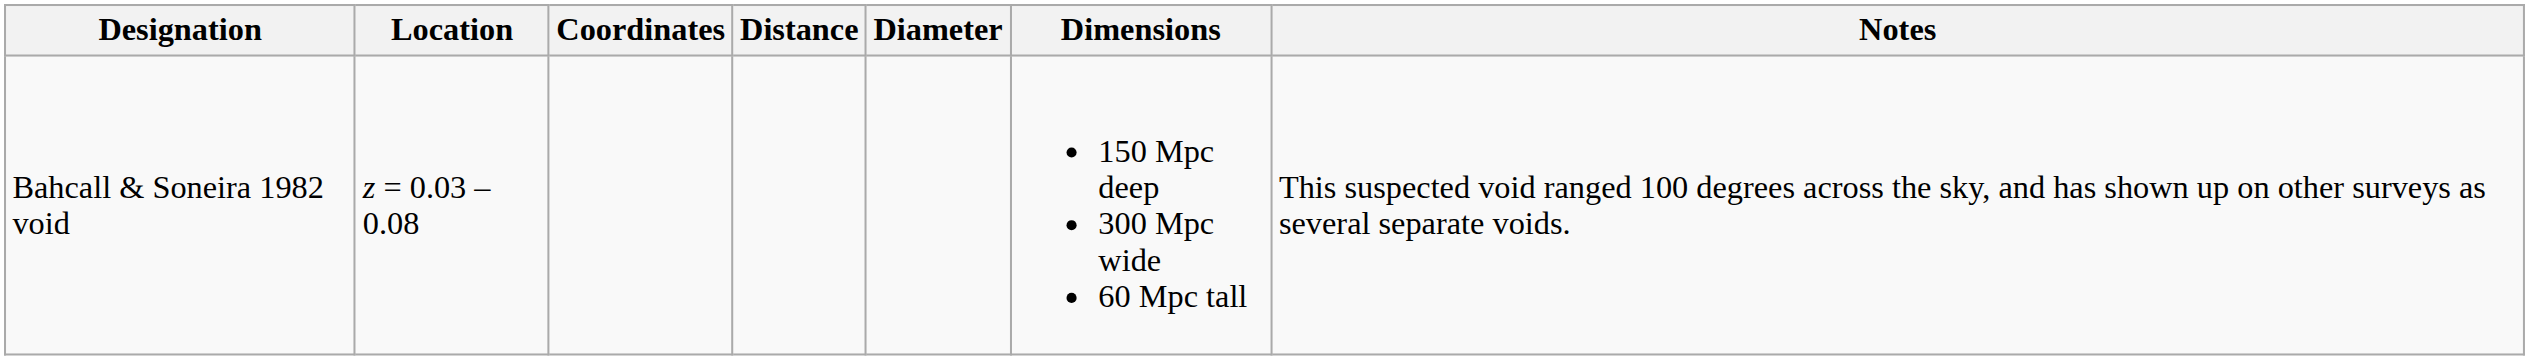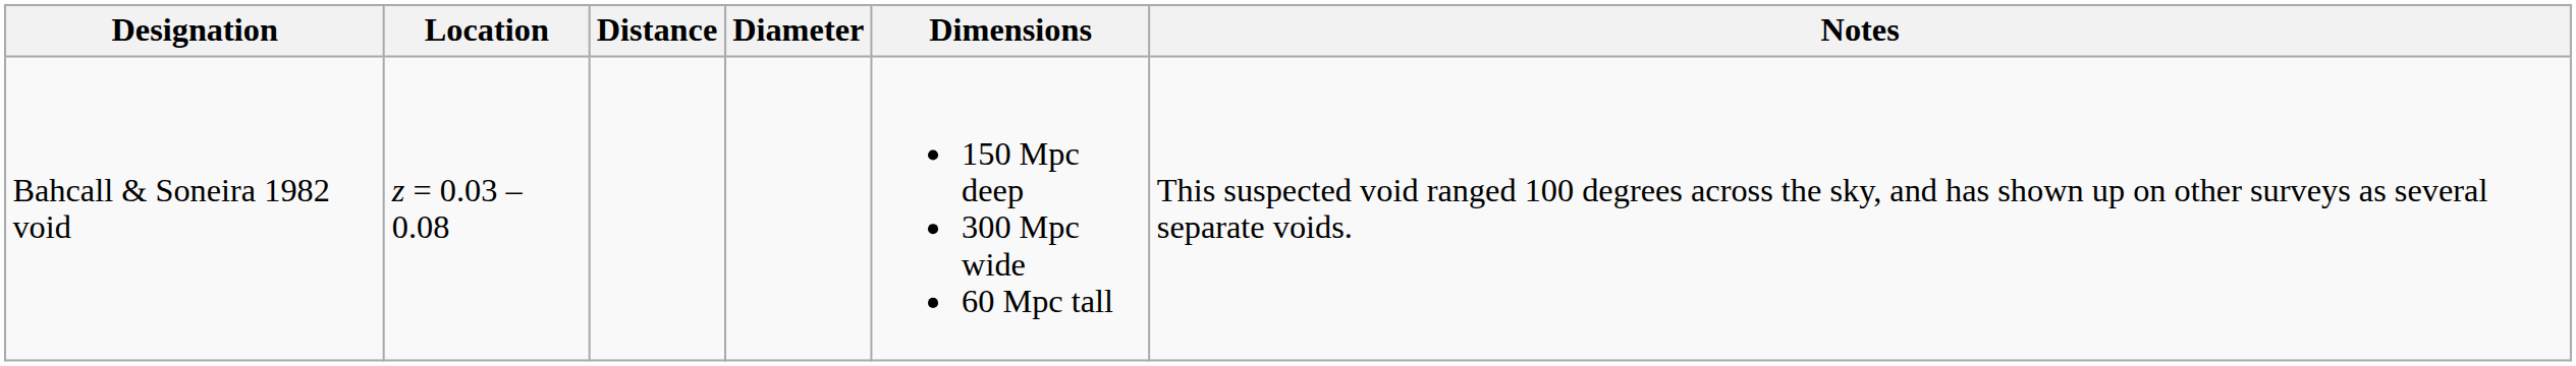 <table class="wikitable sortable">
 <tr>
 <th>Designation</th>
 <th>Location</th>
-<th>Coordinates</th>
 <th>Distance</th>
 <th>Diameter</th>
 <th>Dimensions</th>
 <th>Notes</th>
 </tr>
 <tr>
 <td>Bahcall & Soneira 1982 void</td>
 <td><em>z</em> = 0.03 – 0.08</td>
 <td></td>
 <td></td>
-<td></td>
 <td><br><ul><li>150  Mpc deep</li><li>300  Mpc wide</li><li>60  Mpc tall</li></ul></td>
 <td> This suspected void ranged 100 degrees across the sky, and has shown up on other surveys as several separate voids.</td>
 </tr>
 </table>
